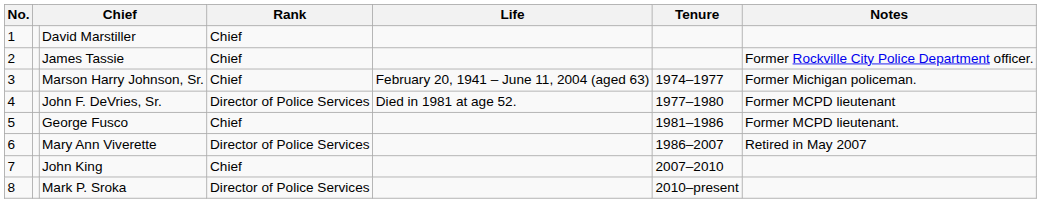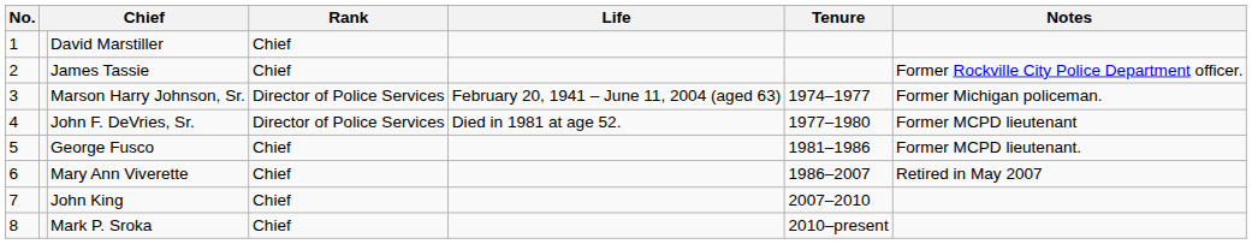 <table class="wikitable">
 <tr>
 <th Colspan="1">No.</th>
 <th Colspan="2">Chief</th>
 <th Colspan="1">Rank</th>
 <th Colspan="1">Life</th>
 <th Colspan="1">Tenure</th>
 <th Colspan="1">Notes</th>
 </tr>
 <tr valign="center">
 <td>1</td>
 <td></td>
 <td>David Marstiller</td>
 <td>Chief</td>
 <td></td>
 <td></td>
 <td></td>
 </tr>
 <tr>
 <td>2</td>
 <td></td>
 <td>James Tassie</td>
 <td>Chief</td>
 <td></td>
 <td></td>
 <td>Former <a href='#'>Rockville City Police Department</a> officer.</td>
 </tr>
 <tr>
 <td>3</td>
 <td></td>
 <td>Marson Harry Johnson, Sr.</td>
-<td>Chief</td>
+<td>Director of Police Services</td>
 <td>February 20, 1941 – June 11, 2004 (aged 63)</td>
 <td>1974–1977</td>
 <td>Former Michigan policeman.</td>
 </tr>
 <tr>
 <td>4</td>
 <td></td>
 <td>John F. DeVries, Sr.</td>
 <td>Director of Police Services</td>
 <td>Died in 1981 at age 52.</td>
 <td>1977–1980</td>
 <td>Former MCPD lieutenant</td>
 </tr>
 <tr>
 <td>5</td>
 <td></td>
 <td>George Fusco</td>
 <td>Chief</td>
 <td></td>
 <td>1981–1986</td>
 <td>Former MCPD lieutenant.</td>
 </tr>
 <tr>
 <td>6</td>
 <td></td>
 <td>Mary Ann Viverette</td>
-<td>Director of Police Services</td>
+<td>Chief</td>
 <td></td>
 <td>1986–2007</td>
 <td>Retired in May 2007</td>
 </tr>
 <tr>
 <td>7</td>
 <td></td>
 <td>John King</td>
 <td>Chief</td>
 <td></td>
 <td>2007–2010</td>
 <td></td>
 </tr>
 <tr>
 <td>8</td>
 <td></td>
 <td>Mark P. Sroka</td>
-<td>Director of Police Services</td>
+<td>Chief</td>
 <td></td>
 <td>2010–present</td>
 <td></td>
 </tr>
 </table>
